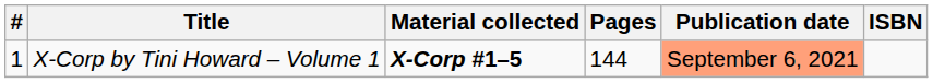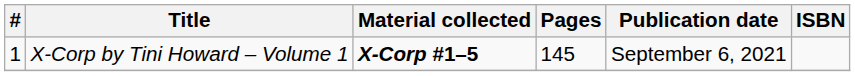 <table class="wikitable">
 <tr>
 <th>#</th>
 <th>Title</th>
 <th>Material collected</th>
 <th>Pages</th>
 <th>Publication date</th>
 <th>ISBN</th>
 </tr>
 <tr>
 <td>1</td>
 <td><em>X-Corp by Tini Howard – Volume 1</em></td>
 <td><strong><em>X-Corp</em> #1–5</strong></td>
-<td>144</td>
-<td style="background: lightsalmon;">September 6, 2021</td>
+<td>145</td>
+<td>September 6, 2021</td>
 <td></td>
 </tr>
 <tr>
 </tr>
 </table>
